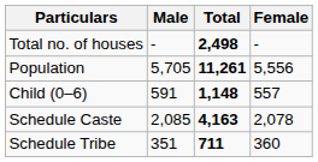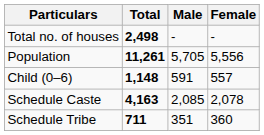 <table class="wikitable">
 <tr>
 <th>Particulars</th>
+<th>Total</th>
 <th>Male</th>
-<th>Total</th>
 <th>Female</th>
 </tr>
 <tr>
 <td>Total no. of houses</td>
+<td><strong>2,498</strong></td>
 <td>-</td>
-<td><strong>2,498</strong></td>
 <td>-</td>
 </tr>
 <tr>
 <td>Population</td>
+<td><strong>11,261</strong></td>
 <td>5,705</td>
-<td><strong>11,261</strong></td>
 <td>5,556</td>
 </tr>
 <tr>
 <td>Child (0–6)</td>
+<td><strong>1,148</strong></td>
 <td>591</td>
-<td><strong>1,148</strong></td>
 <td>557</td>
 </tr>
 <tr>
 <td>Schedule Caste</td>
+<td><strong>4,163</strong></td>
 <td>2,085</td>
-<td><strong>4,163</strong></td>
 <td>2,078</td>
 </tr>
 <tr>
 <td>Schedule Tribe</td>
+<td><strong>711</strong></td>
 <td>351</td>
-<td><strong>711</strong></td>
 <td>360</td>
 </tr>
 </table>
